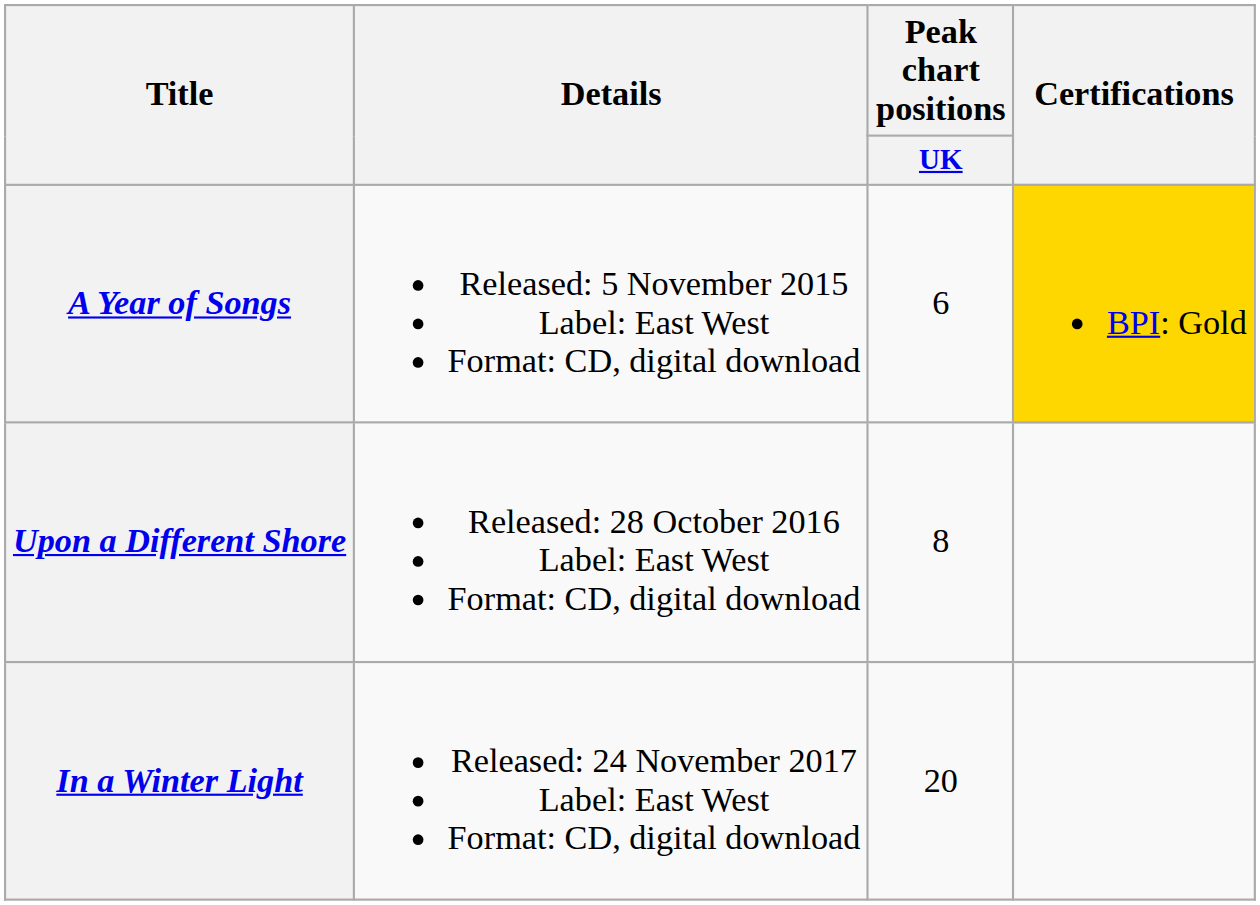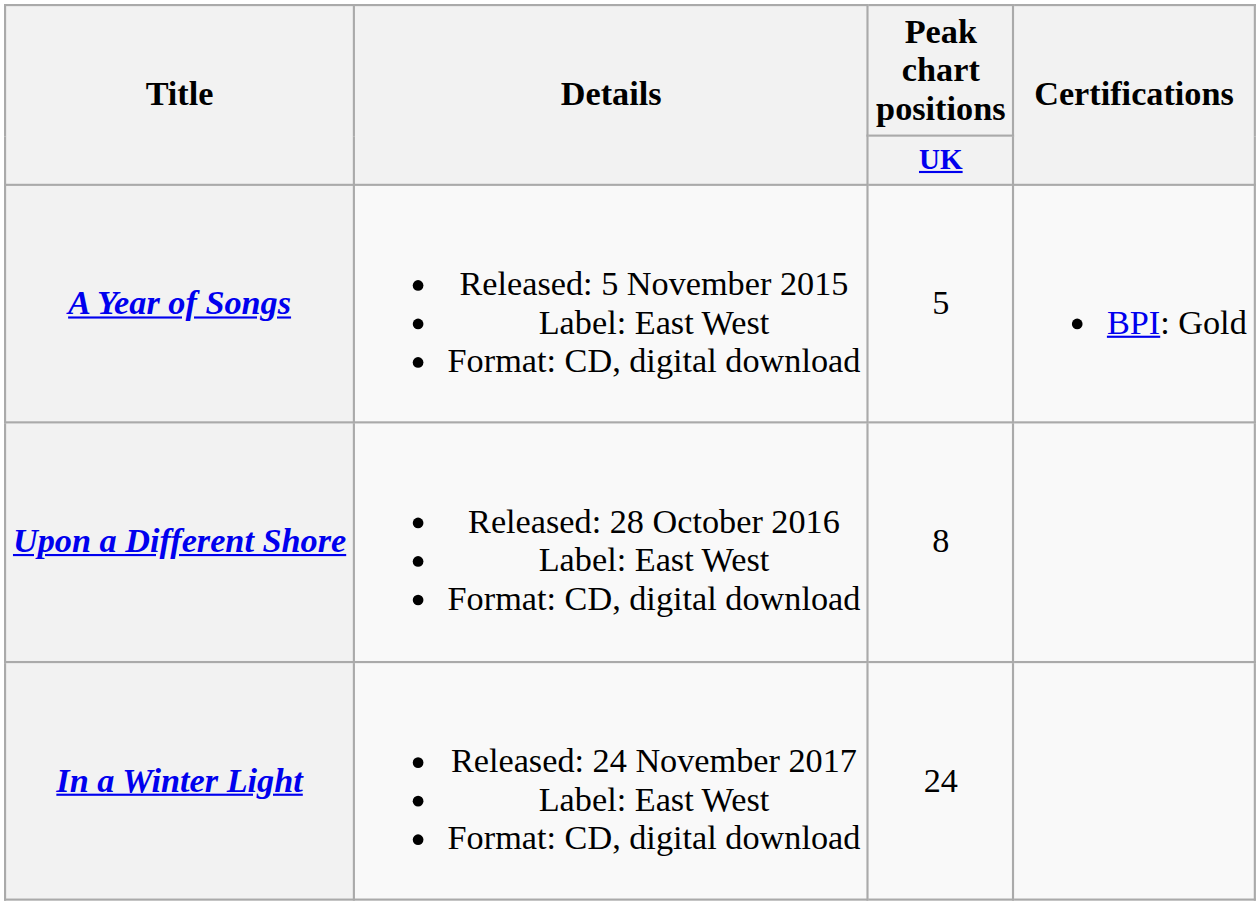 <table class="wikitable plainrowheaders" style="text-align:center;">
 <tr>
 <th scope="col" rowspan="2">Title</th>
 <th scope="col" rowspan="2">Details</th>
 <th scope="col">Peak chart positions</th>
 <th scope="col" rowspan="2">Certifications</th>
 </tr>
 <tr>
 <th scope="col" style="width:3em;font-size:85%;"><a href='#'>UK</a><br></th>
 </tr>
 <tr>
 <th scope="row"><em><a href='#'>A Year of Songs</a></em></th>
 <td><br><ul><li>Released: 5 November 2015</li><li>Label: East West</li><li>Format: CD, digital download</li></ul></td>
-<td>6</td>
-<td style="background: gold;"><br><ul><li><a href='#'>BPI</a>: Gold</li></ul></td>
+<td>5</td>
+<td><br><ul><li><a href='#'>BPI</a>: Gold</li></ul></td>
 </tr>
 <tr>
 <th scope="row"><em><a href='#'>Upon a Different Shore</a></em></th>
 <td><br><ul><li>Released: 28 October 2016</li><li>Label: East West</li><li>Format: CD, digital download</li></ul></td>
 <td>8</td>
 <td></td>
 </tr>
 <tr>
 <th scope="row"><em><a href='#'>In a Winter Light</a></em></th>
 <td><br><ul><li>Released: 24 November 2017</li><li>Label: East West</li><li>Format: CD, digital download</li></ul></td>
-<td>20</td>
+<td>24</td>
 <td></td>
 </tr>
 </table>
